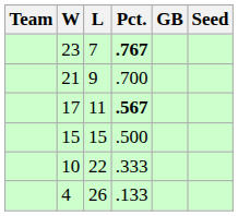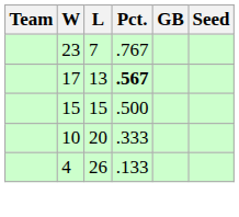 <table class=wikitable>
 <tr>
 <th>Team</th>
 <th>W</th>
 <th>L</th>
 <th>Pct.</th>
 <th>GB</th>
 <th>Seed</th>
 </tr>
 <tr bgcolor=#ccffcc>
 <td></td>
 <td>23</td>
 <td>7</td>
-<td><strong>.767</strong></td>
-<td></td>
-<td></td>
-</tr>
-<tr bgcolor=#ccffcc>
-<td></td>
-<td>21</td>
-<td>9</td>
-<td>.700</td>
+<td>.767</td>
 <td></td>
 <td></td>
 </tr>
 <tr bgcolor=#ccffcc>
 <td></td>
 <td>17</td>
-<td>11</td>
+<td>13</td>
 <td><strong>.567</strong></td>
 <td></td>
 <td></td>
 </tr>
 <tr bgcolor=#ccffcc>
 <td></td>
 <td>15</td>
 <td>15</td>
 <td>.500</td>
 <td></td>
 <td></td>
 </tr>
 <tr bgcolor=#ccffcc>
 <td></td>
 <td>10</td>
-<td>22</td>
+<td>20</td>
 <td>.333</td>
 <td></td>
 <td></td>
 </tr>
 <tr bgcolor=#ccffcc>
 <td></td>
 <td>4</td>
 <td>26</td>
 <td>.133</td>
 <td></td>
 <td></td>
 </tr>
 </table>
